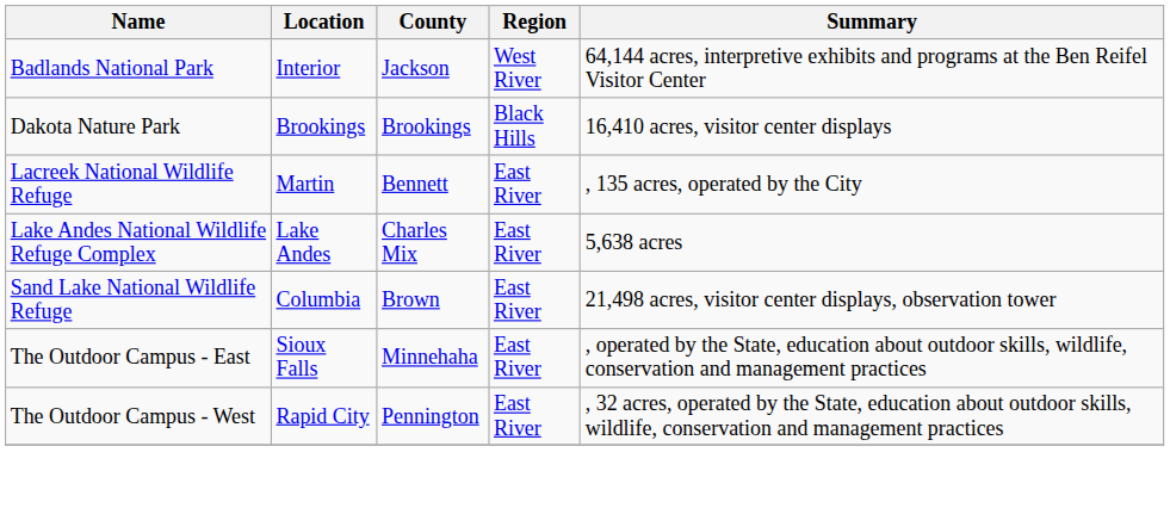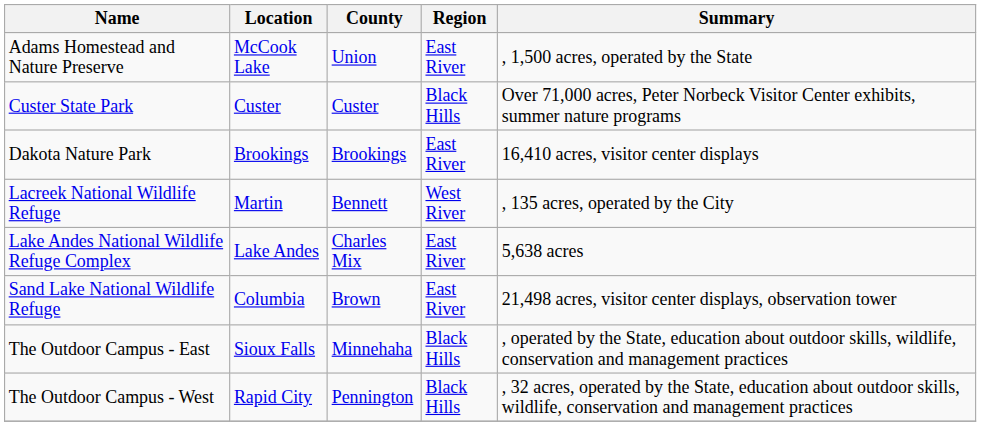 <table class="wikitable sortable">
 <tr>
 <th>Name</th>
 <th>Location</th>
 <th>County</th>
 <th>Region</th>
 <th>Summary</th>
 </tr>
 <tr>
-<td><a href='#'>Badlands National Park</a></td>
-<td><a href='#'>Interior</a></td>
-<td><a href='#'>Jackson</a></td>
-<td><a href='#'>West River</a></td>
-<td>64,144 acres, interpretive exhibits and programs at the Ben Reifel Visitor Center</td>
+<td>Adams Homestead and Nature Preserve</td>
+<td><a href='#'>McCook Lake</a></td>
+<td><a href='#'>Union</a></td>
+<td><a href='#'>East River</a></td>
+<td>, 1,500 acres, operated by the State</td>
+</tr>
+<tr>
+<td><a href='#'>Custer State Park</a></td>
+<td><a href='#'>Custer</a></td>
+<td><a href='#'>Custer</a></td>
+<td><a href='#'>Black Hills</a></td>
+<td>Over 71,000 acres, Peter Norbeck Visitor Center exhibits, summer nature programs</td>
 </tr>
 <tr>
 <td>Dakota Nature Park</td>
 <td><a href='#'>Brookings</a></td>
 <td><a href='#'>Brookings</a></td>
-<td><a href='#'>Black Hills</a></td>
+<td><a href='#'>East River</a></td>
 <td>16,410 acres, visitor center displays</td>
 </tr>
 <tr>
 <td><a href='#'>Lacreek National Wildlife Refuge</a></td>
 <td><a href='#'>Martin</a></td>
 <td><a href='#'>Bennett</a></td>
-<td><a href='#'>East River</a></td>
+<td><a href='#'>West River</a></td>
 <td>, 135 acres, operated by the City</td>
 </tr>
 <tr>
 <td><a href='#'>Lake Andes National Wildlife Refuge Complex</a></td>
 <td><a href='#'>Lake Andes</a></td>
 <td><a href='#'>Charles Mix</a></td>
 <td><a href='#'>East River</a></td>
 <td>5,638 acres</td>
 </tr>
 <tr>
 <td><a href='#'>Sand Lake National Wildlife Refuge</a></td>
 <td><a href='#'>Columbia</a></td>
 <td><a href='#'>Brown</a></td>
 <td><a href='#'>East River</a></td>
 <td>21,498 acres, visitor center displays, observation tower</td>
 </tr>
 <tr>
 <td>The Outdoor Campus - East</td>
 <td><a href='#'>Sioux Falls</a></td>
 <td><a href='#'>Minnehaha</a></td>
-<td><a href='#'>East River</a></td>
+<td><a href='#'>Black Hills</a></td>
 <td>, operated by the State, education about outdoor skills, wildlife, conservation and management practices</td>
 </tr>
 <tr>
 <td>The Outdoor Campus - West</td>
 <td><a href='#'>Rapid City</a></td>
 <td><a href='#'>Pennington</a></td>
-<td><a href='#'>East River</a></td>
+<td><a href='#'>Black Hills</a></td>
 <td>, 32 acres, operated by the State, education about outdoor skills, wildlife, conservation and management practices</td>
 </tr>
 <tr>
 </tr>
 </table>
